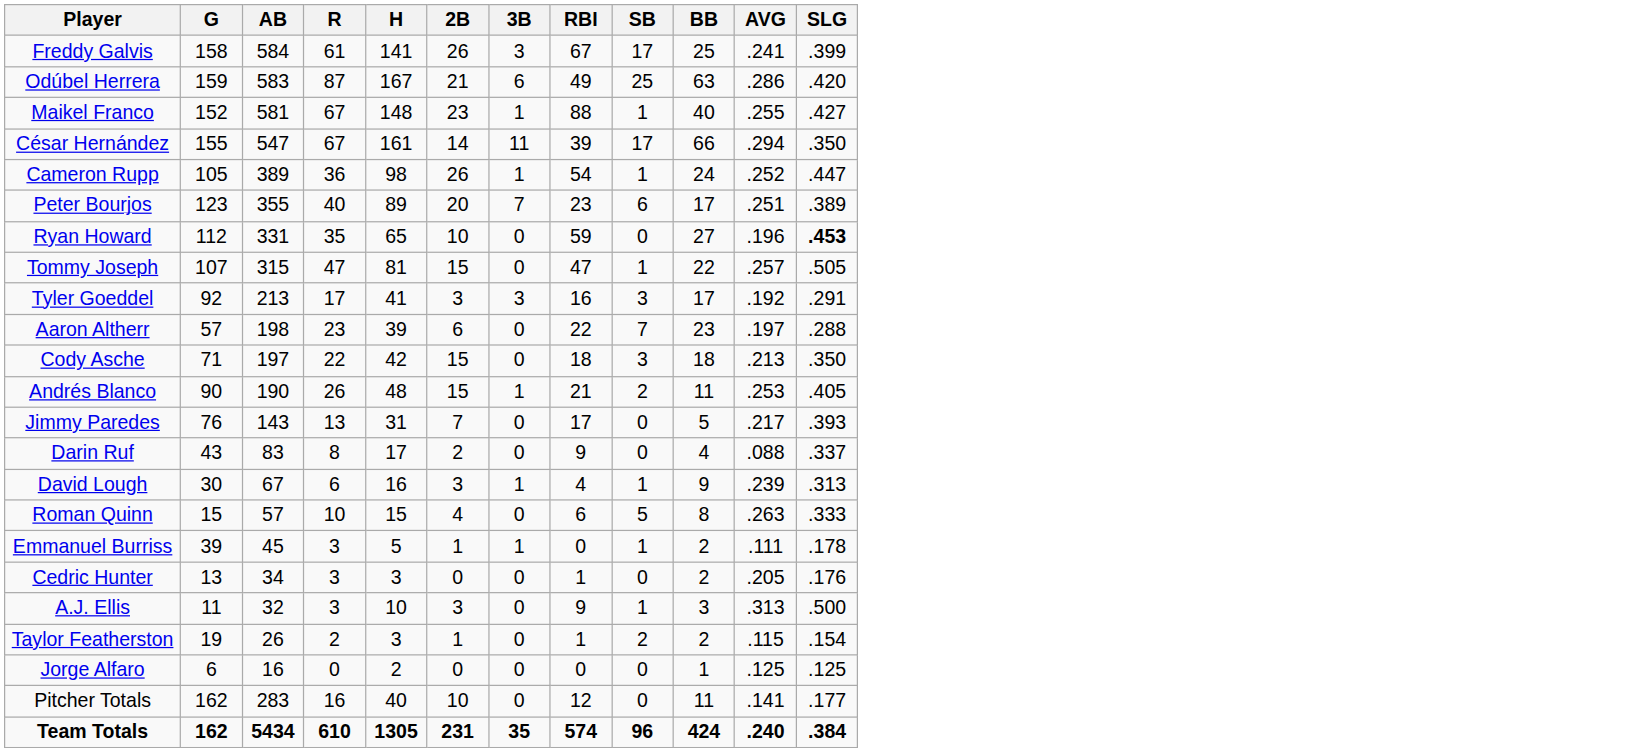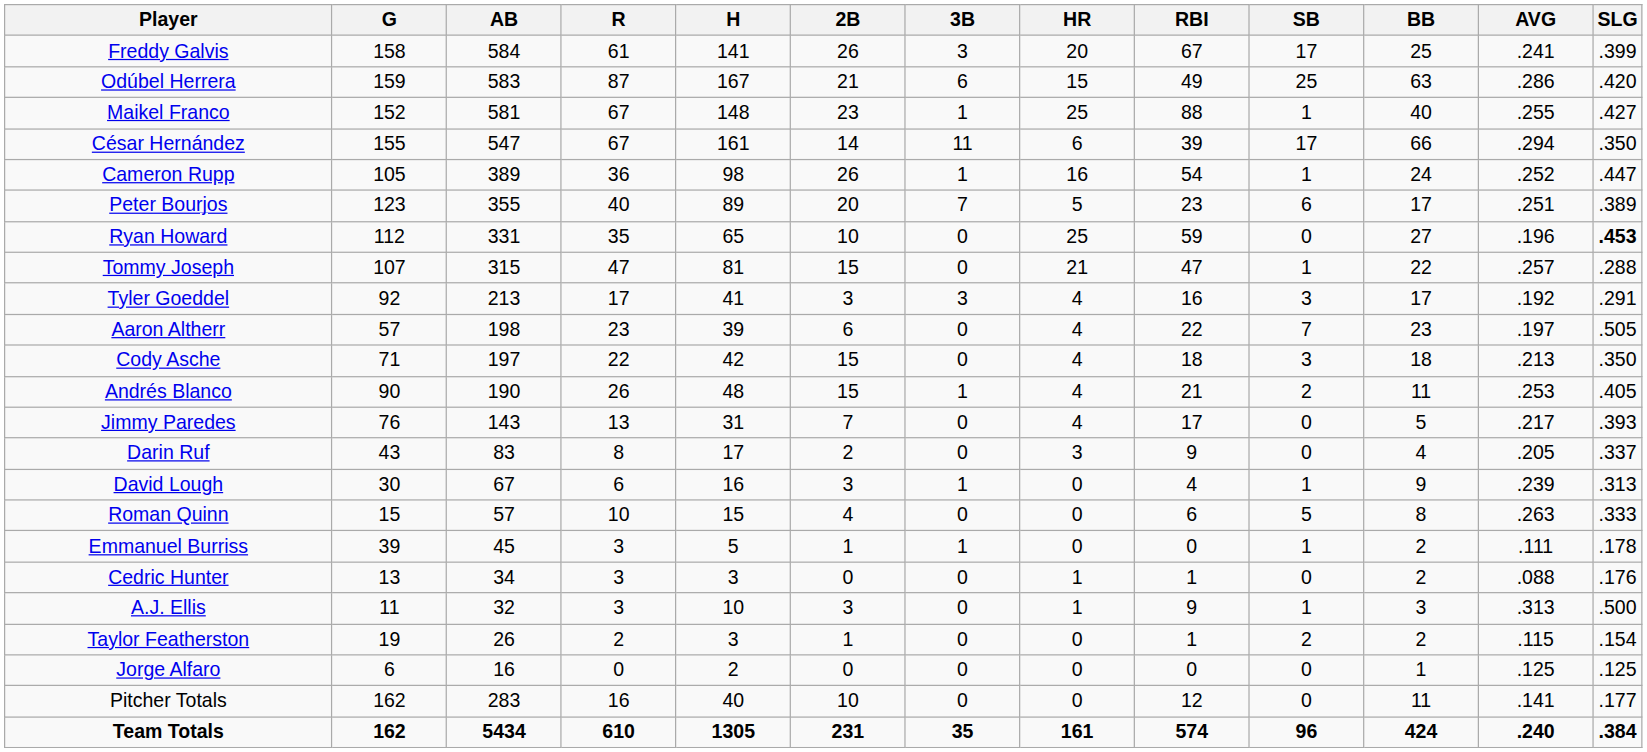 <table class=wikitable style="text-align:center">
 <tr>
 <th bgcolor=#DDDDFF; width="20%">Player</th>
 <th bgcolor=#DDDDFF; width="7%">G</th>
 <th bgcolor=#DDDDFF; width="7%">AB</th>
 <th bgcolor=#DDDDFF; width="7%">R</th>
 <th bgcolor=#DDDDFF; width="7%">H</th>
 <th bgcolor=#DDDDFF; width="7%">2B</th>
 <th bgcolor=#DDDDFF; width="7%">3B</th>
+<th bgcolor=#DDDDFF; width="7%">HR</th>
 <th bgcolor=#DDDDFF; width="7%">RBI</th>
 <th bgcolor=#DDDDFF; width="7%">SB</th>
 <th bgcolor=#DDDDFF; width="7%">BB</th>
 <th bgcolor=#DDDDFF; width="7%">AVG</th>
 <th bgcolor=#DDDDFF; width="7%">SLG</th>
 </tr>
 <tr>
 <td><a href='#'>Freddy Galvis</a></td>
 <td>158</td>
 <td>584</td>
 <td>61</td>
 <td>141</td>
 <td>26</td>
 <td>3</td>
+<td>20</td>
 <td>67</td>
 <td>17</td>
 <td>25</td>
 <td>.241</td>
 <td>.399</td>
 </tr>
 <tr>
 <td><a href='#'>Odúbel Herrera</a></td>
 <td>159</td>
 <td>583</td>
 <td>87</td>
 <td>167</td>
 <td>21</td>
 <td>6</td>
+<td>15</td>
 <td>49</td>
 <td>25</td>
 <td>63</td>
 <td>.286</td>
 <td>.420</td>
 </tr>
 <tr>
 <td><a href='#'>Maikel Franco</a></td>
 <td>152</td>
 <td>581</td>
 <td>67</td>
 <td>148</td>
 <td>23</td>
 <td>1</td>
+<td>25</td>
 <td>88</td>
 <td>1</td>
 <td>40</td>
 <td>.255</td>
 <td>.427</td>
 </tr>
 <tr>
 <td><a href='#'>César Hernández</a></td>
 <td>155</td>
 <td>547</td>
 <td>67</td>
 <td>161</td>
 <td>14</td>
 <td>11</td>
+<td>6</td>
 <td>39</td>
 <td>17</td>
 <td>66</td>
 <td>.294</td>
 <td>.350</td>
 </tr>
 <tr>
 <td><a href='#'>Cameron Rupp</a></td>
 <td>105</td>
 <td>389</td>
 <td>36</td>
 <td>98</td>
 <td>26</td>
 <td>1</td>
+<td>16</td>
 <td>54</td>
 <td>1</td>
 <td>24</td>
 <td>.252</td>
 <td>.447</td>
 </tr>
 <tr>
 <td><a href='#'>Peter Bourjos</a></td>
 <td>123</td>
 <td>355</td>
 <td>40</td>
 <td>89</td>
 <td>20</td>
 <td>7</td>
+<td>5</td>
 <td>23</td>
 <td>6</td>
 <td>17</td>
 <td>.251</td>
 <td>.389</td>
 </tr>
 <tr>
 <td><a href='#'>Ryan Howard</a></td>
 <td>112</td>
 <td>331</td>
 <td>35</td>
 <td>65</td>
 <td>10</td>
 <td>0</td>
+<td>25</td>
 <td>59</td>
 <td>0</td>
 <td>27</td>
 <td>.196</td>
 <td><strong>.453</strong></td>
 </tr>
 <tr>
 <td><a href='#'>Tommy Joseph</a></td>
 <td>107</td>
 <td>315</td>
 <td>47</td>
 <td>81</td>
 <td>15</td>
 <td>0</td>
+<td>21</td>
 <td>47</td>
 <td>1</td>
 <td>22</td>
 <td>.257</td>
-<td>.505</td>
+<td>.288</td>
 </tr>
 <tr>
 <td><a href='#'>Tyler Goeddel</a></td>
 <td>92</td>
 <td>213</td>
 <td>17</td>
 <td>41</td>
 <td>3</td>
 <td>3</td>
+<td>4</td>
 <td>16</td>
 <td>3</td>
 <td>17</td>
 <td>.192</td>
 <td>.291</td>
 </tr>
 <tr>
 <td><a href='#'>Aaron Altherr</a></td>
 <td>57</td>
 <td>198</td>
 <td>23</td>
 <td>39</td>
 <td>6</td>
 <td>0</td>
+<td>4</td>
 <td>22</td>
 <td>7</td>
 <td>23</td>
 <td>.197</td>
-<td>.288</td>
+<td>.505</td>
 </tr>
 <tr>
 <td><a href='#'>Cody Asche</a></td>
 <td>71</td>
 <td>197</td>
 <td>22</td>
 <td>42</td>
 <td>15</td>
 <td>0</td>
+<td>4</td>
 <td>18</td>
 <td>3</td>
 <td>18</td>
 <td>.213</td>
 <td>.350</td>
 </tr>
 <tr>
 <td><a href='#'>Andrés Blanco</a></td>
 <td>90</td>
 <td>190</td>
 <td>26</td>
 <td>48</td>
 <td>15</td>
 <td>1</td>
+<td>4</td>
 <td>21</td>
 <td>2</td>
 <td>11</td>
 <td>.253</td>
 <td>.405</td>
 </tr>
 <tr>
 <td><a href='#'>Jimmy Paredes</a></td>
 <td>76</td>
 <td>143</td>
 <td>13</td>
 <td>31</td>
 <td>7</td>
 <td>0</td>
+<td>4</td>
 <td>17</td>
 <td>0</td>
 <td>5</td>
 <td>.217</td>
 <td>.393</td>
 </tr>
 <tr>
 <td><a href='#'>Darin Ruf</a></td>
 <td>43</td>
 <td>83</td>
 <td>8</td>
 <td>17</td>
 <td>2</td>
 <td>0</td>
+<td>3</td>
 <td>9</td>
 <td>0</td>
 <td>4</td>
-<td>.088</td>
+<td>.205</td>
 <td>.337</td>
 </tr>
 <tr>
 <td><a href='#'>David Lough</a></td>
 <td>30</td>
 <td>67</td>
 <td>6</td>
 <td>16</td>
 <td>3</td>
 <td>1</td>
+<td>0</td>
 <td>4</td>
 <td>1</td>
 <td>9</td>
 <td>.239</td>
 <td>.313</td>
 </tr>
 <tr>
 <td><a href='#'>Roman Quinn</a></td>
 <td>15</td>
 <td>57</td>
 <td>10</td>
 <td>15</td>
 <td>4</td>
+<td>0</td>
 <td>0</td>
 <td>6</td>
 <td>5</td>
 <td>8</td>
 <td>.263</td>
 <td>.333</td>
 </tr>
 <tr>
 <td><a href='#'>Emmanuel Burriss</a></td>
 <td>39</td>
 <td>45</td>
 <td>3</td>
 <td>5</td>
 <td>1</td>
 <td>1</td>
 <td>0</td>
+<td>0</td>
 <td>1</td>
 <td>2</td>
 <td>.111</td>
 <td>.178</td>
 </tr>
 <tr>
 <td><a href='#'>Cedric Hunter</a></td>
 <td>13</td>
 <td>34</td>
 <td>3</td>
 <td>3</td>
 <td>0</td>
 <td>0</td>
 <td>1</td>
+<td>1</td>
 <td>0</td>
 <td>2</td>
-<td>.205</td>
+<td>.088</td>
 <td>.176</td>
 </tr>
 <tr>
 <td><a href='#'>A.J. Ellis</a></td>
 <td>11</td>
 <td>32</td>
 <td>3</td>
 <td>10</td>
 <td>3</td>
 <td>0</td>
+<td>1</td>
 <td>9</td>
 <td>1</td>
 <td>3</td>
 <td>.313</td>
 <td>.500</td>
 </tr>
 <tr>
 <td><a href='#'>Taylor Featherston</a></td>
 <td>19</td>
 <td>26</td>
 <td>2</td>
 <td>3</td>
 <td>1</td>
+<td>0</td>
 <td>0</td>
 <td>1</td>
 <td>2</td>
 <td>2</td>
 <td>.115</td>
 <td>.154</td>
 </tr>
 <tr>
 <td><a href='#'>Jorge Alfaro</a></td>
 <td>6</td>
 <td>16</td>
 <td>0</td>
 <td>2</td>
 <td>0</td>
 <td>0</td>
 <td>0</td>
 <td>0</td>
+<td>0</td>
 <td>1</td>
 <td>.125</td>
 <td>.125</td>
 </tr>
 <tr>
 <td>Pitcher Totals</td>
 <td>162</td>
 <td>283</td>
 <td>16</td>
 <td>40</td>
 <td>10</td>
+<td>0</td>
 <td>0</td>
 <td>12</td>
 <td>0</td>
 <td>11</td>
 <td>.141</td>
 <td>.177</td>
 </tr>
 <tr>
 <td><strong>Team Totals</strong></td>
 <td><strong>162</strong></td>
 <td><strong>5434</strong></td>
 <td><strong>610</strong></td>
 <td><strong>1305</strong></td>
 <td><strong>231</strong></td>
 <td><strong>35</strong></td>
+<td><strong>161</strong></td>
 <td><strong>574</strong></td>
 <td><strong>96</strong></td>
 <td><strong>424</strong></td>
 <td><strong>.240</strong></td>
 <td><strong>.384</strong></td>
 </tr>
 </table>
